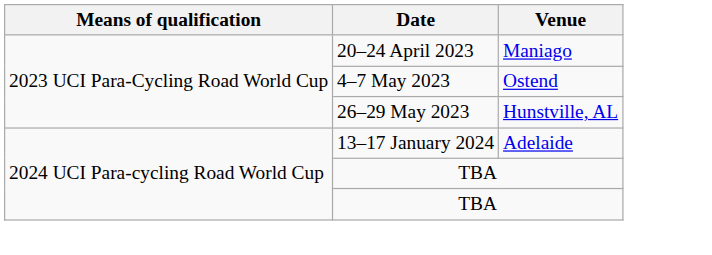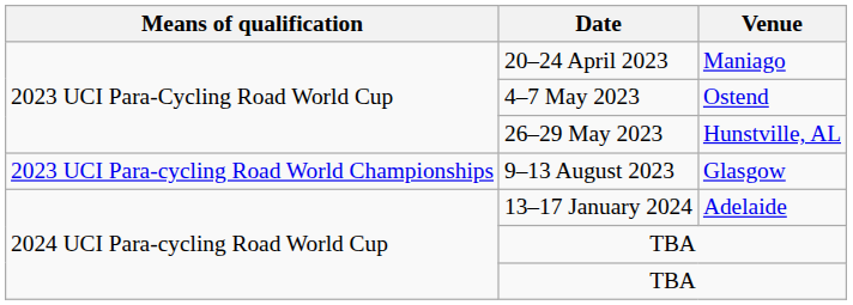 <table class="wikitable">
 <tr>
 <th>Means of qualification</th>
 <th>Date</th>
 <th>Venue</th>
 </tr>
 <tr>
 <td rowspan="3">2023 UCI Para-Cycling Road World Cup</td>
 <td>20–24 April 2023</td>
 <td> <a href='#'>Maniago</a></td>
 </tr>
 <tr>
 <td>4–7 May 2023</td>
 <td> <a href='#'>Ostend</a></td>
 </tr>
 <tr>
 <td>26–29 May 2023</td>
 <td> <a href='#'>Hunstville, AL</a></td>
 </tr>
 <tr>
+<td><a href='#'>2023 UCI Para-cycling Road World Championships</a></td>
+<td>9–13 August 2023</td>
+<td> <a href='#'>Glasgow</a></td>
+</tr>
+<tr>
 <td rowspan=3>2024 UCI Para-cycling Road World Cup</td>
 <td>13–17 January 2024</td>
 <td> <a href='#'>Adelaide</a></td>
 </tr>
 <tr>
 <td align=center colspan=2>TBA</td>
 </tr>
 <tr>
 <td align=center colspan=2>TBA</td>
 </tr>
 </table>
